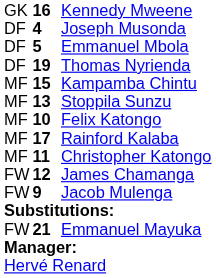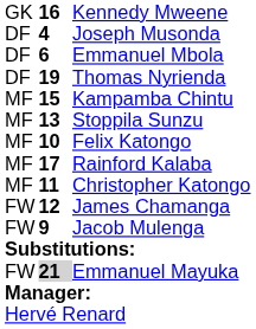 <table style="font-size: 90%" cellspacing="0" cellpadding="0">
 <tr>
 <th width="25"></th>
 <th width="25"></th>
 </tr>
 <tr>
 <td>GK</td>
 <td><strong>16</strong></td>
 <td><a href='#'>Kennedy Mweene</a></td>
 </tr>
 <tr>
 <td>DF</td>
 <td><strong>4</strong></td>
 <td><a href='#'>Joseph Musonda</a></td>
 </tr>
 <tr>
 <td>DF</td>
-<td><strong>5</strong></td>
+<td><strong>6</strong></td>
 <td><a href='#'>Emmanuel Mbola</a></td>
 </tr>
 <tr>
 <td>DF</td>
 <td><strong>19</strong></td>
 <td><a href='#'>Thomas Nyrienda</a></td>
 </tr>
 <tr>
 <td>MF</td>
 <td><strong>15</strong></td>
 <td><a href='#'>Kampamba Chintu</a></td>
 </tr>
 <tr>
 <td>MF</td>
 <td><strong>13</strong></td>
 <td><a href='#'>Stoppila Sunzu</a></td>
 </tr>
 <tr>
 <td>MF</td>
 <td><strong>10</strong></td>
 <td><a href='#'>Felix Katongo</a></td>
 </tr>
 <tr>
 <td>MF</td>
 <td><strong>17</strong></td>
 <td><a href='#'>Rainford Kalaba</a></td>
 </tr>
 <tr>
 <td>MF</td>
 <td><strong>11</strong></td>
 <td><a href='#'>Christopher Katongo</a></td>
 </tr>
 <tr>
 <td>FW</td>
 <td><strong>12</strong></td>
 <td><a href='#'>James Chamanga</a></td>
 <td></td>
 <td></td>
 </tr>
 <tr>
 <td>FW</td>
 <td><strong>9</strong></td>
 <td><a href='#'>Jacob Mulenga</a></td>
 </tr>
 <tr>
 <td colspan=3><strong>Substitutions:</strong></td>
 </tr>
 <tr>
 <td>FW</td>
-<td><strong>21</strong></td>
+<td style="background: lightgrey;"><strong>21</strong></td>
 <td><a href='#'>Emmanuel Mayuka</a></td>
 <td></td>
 <td></td>
 </tr>
 <tr>
 <td colspan=3><strong>Manager:</strong></td>
 </tr>
 <tr>
 <td colspan=3> <a href='#'>Hervé Renard</a></td>
 </tr>
 </table>
